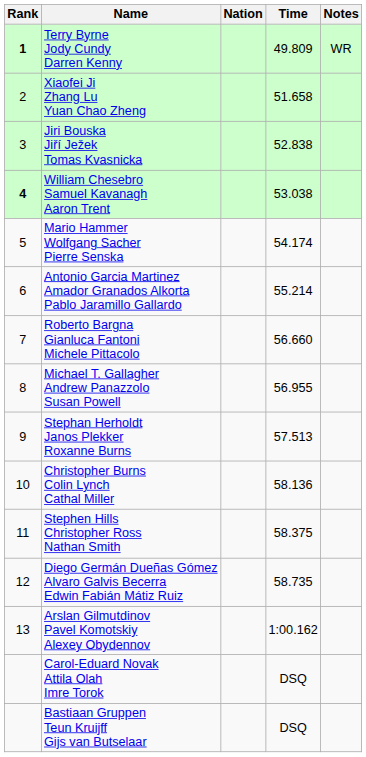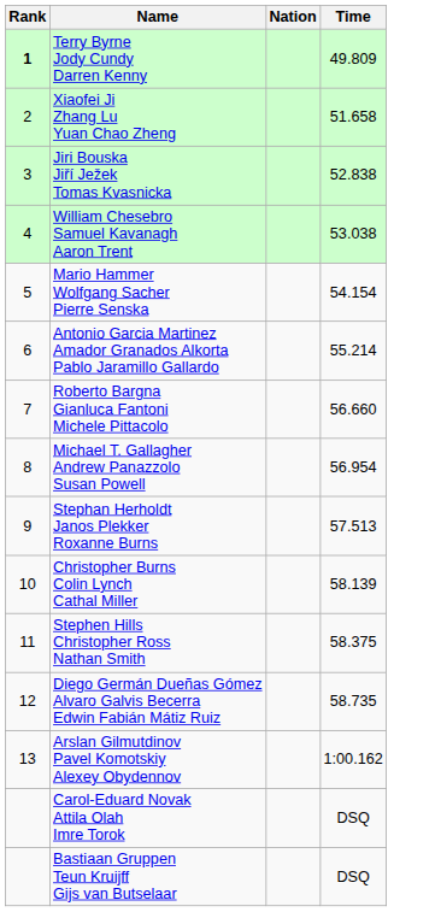 <table class="wikitable sortable" style="text-align:center">
 <tr>
 <th>Rank</th>
 <th>Name</th>
 <th>Nation</th>
 <th>Time</th>
-<th>Notes</th>
 </tr>
 <tr bgcolor=ccffcc>
 <td><strong>1</strong></td>
 <td align=left><a href='#'>Terry Byrne</a><br><a href='#'>Jody Cundy</a><br> <a href='#'>Darren Kenny</a></td>
 <td align=left></td>
 <td>49.809</td>
-<td>WR</td>
 </tr>
 <tr bgcolor=ccffcc>
 <td>2</td>
 <td align=left><a href='#'>Xiaofei Ji</a><br><a href='#'>Zhang Lu</a><br> <a href='#'>Yuan Chao Zheng</a></td>
 <td align=left></td>
 <td>51.658</td>
-<td></td>
 </tr>
 <tr bgcolor=ccffcc>
 <td>3</td>
 <td align=left><a href='#'>Jiri Bouska</a><br><a href='#'>Jiří Ježek</a><br> <a href='#'>Tomas Kvasnicka</a></td>
 <td align=left></td>
 <td>52.838</td>
-<td></td>
 </tr>
 <tr bgcolor=ccffcc>
-<td><strong>4</strong></td>
+<td>4</td>
 <td align=left><a href='#'>William Chesebro</a><br><a href='#'>Samuel Kavanagh</a><br> <a href='#'>Aaron Trent</a></td>
 <td align=left></td>
 <td>53.038</td>
-<td></td>
 </tr>
 <tr>
 <td>5</td>
 <td align=left><a href='#'>Mario Hammer</a><br><a href='#'>Wolfgang Sacher</a><br> <a href='#'>Pierre Senska</a></td>
 <td align=left></td>
-<td>54.174</td>
-<td></td>
+<td>54.154</td>
 </tr>
 <tr>
 <td>6</td>
 <td align=left><a href='#'>Antonio Garcia Martinez</a><br><a href='#'>Amador Granados Alkorta</a><br> <a href='#'>Pablo Jaramillo Gallardo</a></td>
 <td align=left></td>
 <td>55.214</td>
-<td></td>
 </tr>
 <tr>
 <td>7</td>
 <td align=left><a href='#'>Roberto Bargna</a><br><a href='#'>Gianluca Fantoni</a><br> <a href='#'>Michele Pittacolo</a></td>
 <td align=left></td>
 <td>56.660</td>
-<td></td>
 </tr>
 <tr>
 <td>8</td>
 <td align=left><a href='#'>Michael T. Gallagher</a><br><a href='#'>Andrew Panazzolo</a><br> <a href='#'>Susan Powell</a></td>
 <td align=left></td>
-<td>56.955</td>
-<td></td>
+<td>56.954</td>
 </tr>
 <tr>
 <td>9</td>
 <td align=left><a href='#'>Stephan Herholdt</a><br><a href='#'>Janos Plekker</a><br> <a href='#'>Roxanne Burns</a></td>
 <td align=left></td>
 <td>57.513</td>
-<td></td>
 </tr>
 <tr>
 <td>10</td>
 <td align=left><a href='#'>Christopher Burns</a><br><a href='#'>Colin Lynch</a><br> <a href='#'>Cathal Miller</a></td>
 <td align=left></td>
-<td>58.136</td>
-<td></td>
+<td>58.139</td>
 </tr>
 <tr>
 <td>11</td>
 <td align=left><a href='#'>Stephen Hills</a><br><a href='#'>Christopher Ross</a><br> <a href='#'>Nathan Smith</a></td>
 <td align=left></td>
 <td>58.375</td>
-<td></td>
 </tr>
 <tr>
 <td>12</td>
 <td align=left><a href='#'>Diego Germán Dueñas Gómez</a><br><a href='#'>Alvaro Galvis Becerra</a><br> <a href='#'>Edwin Fabián Mátiz Ruiz</a></td>
 <td align=left></td>
 <td>58.735</td>
-<td></td>
 </tr>
 <tr>
 <td>13</td>
 <td align=left><a href='#'>Arslan Gilmutdinov</a><br><a href='#'>Pavel Komotskiy</a><br> <a href='#'>Alexey Obydennov</a></td>
 <td align=left></td>
 <td>1:00.162</td>
-<td></td>
 </tr>
 <tr>
 <td></td>
 <td align=left><a href='#'>Carol-Eduard Novak</a><br><a href='#'>Attila Olah</a><br> <a href='#'>Imre Torok</a></td>
 <td align=left></td>
 <td>DSQ</td>
-<td></td>
 </tr>
 <tr>
 <td></td>
 <td align=left><a href='#'>Bastiaan Gruppen</a><br><a href='#'>Teun Kruijff</a><br> <a href='#'>Gijs van Butselaar</a></td>
 <td align=left></td>
 <td>DSQ</td>
-<td></td>
 </tr>
 </table>
